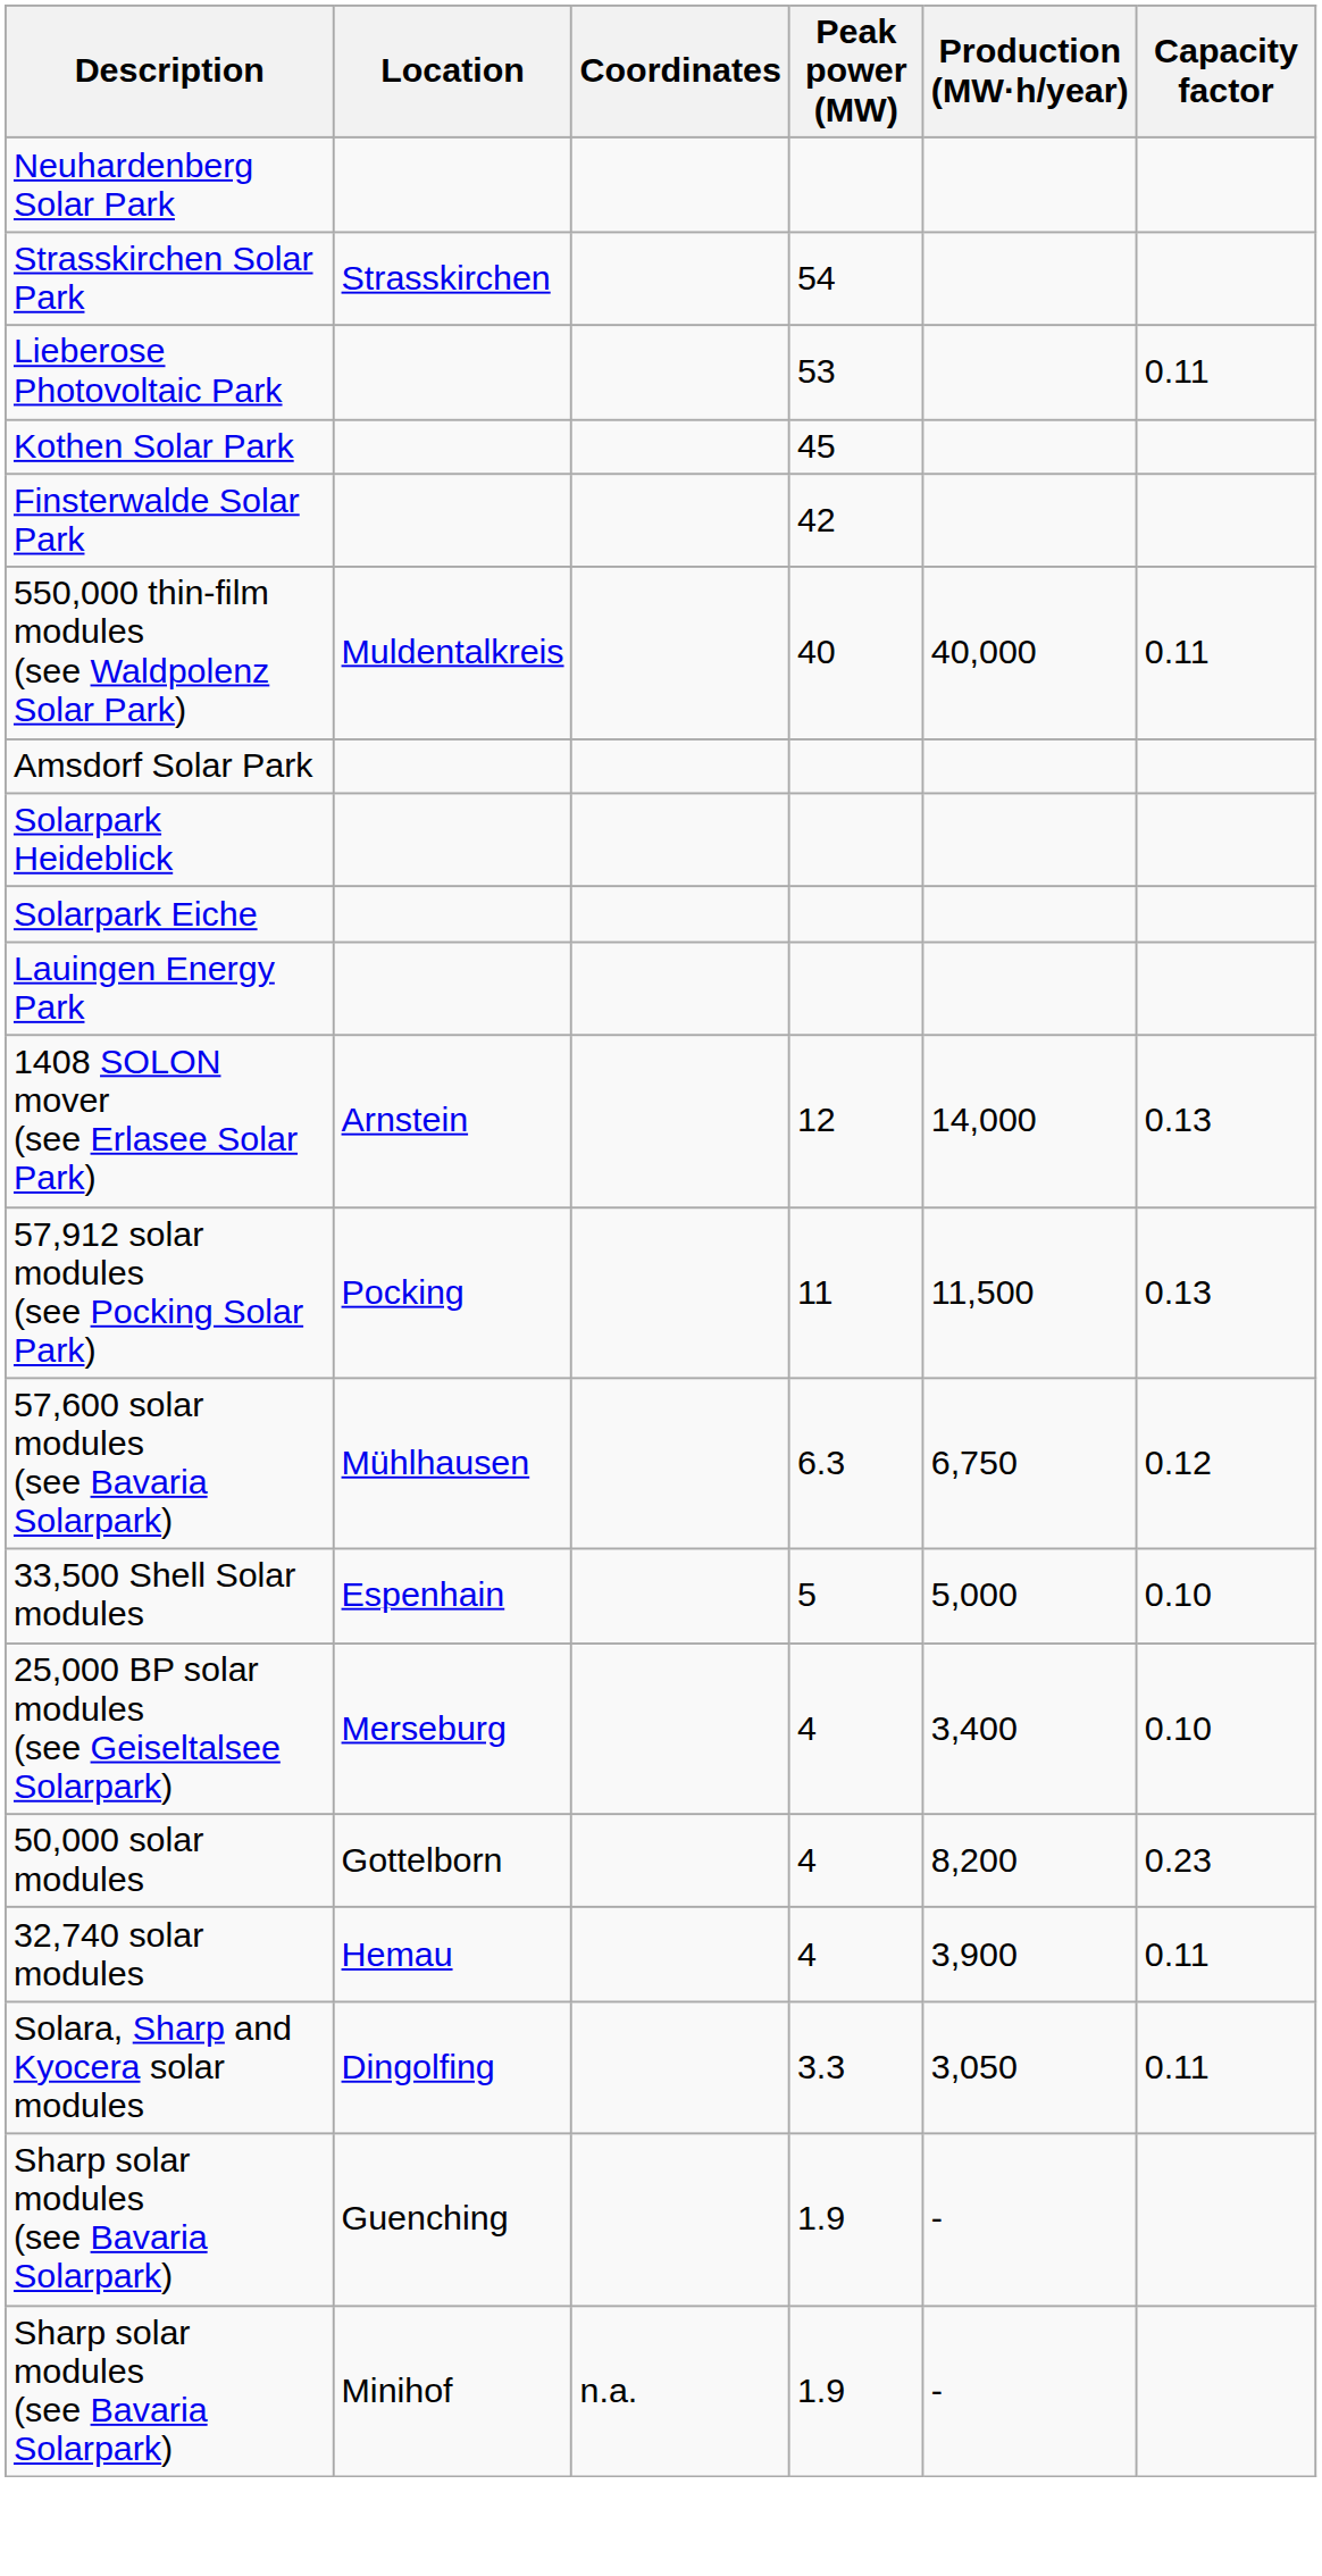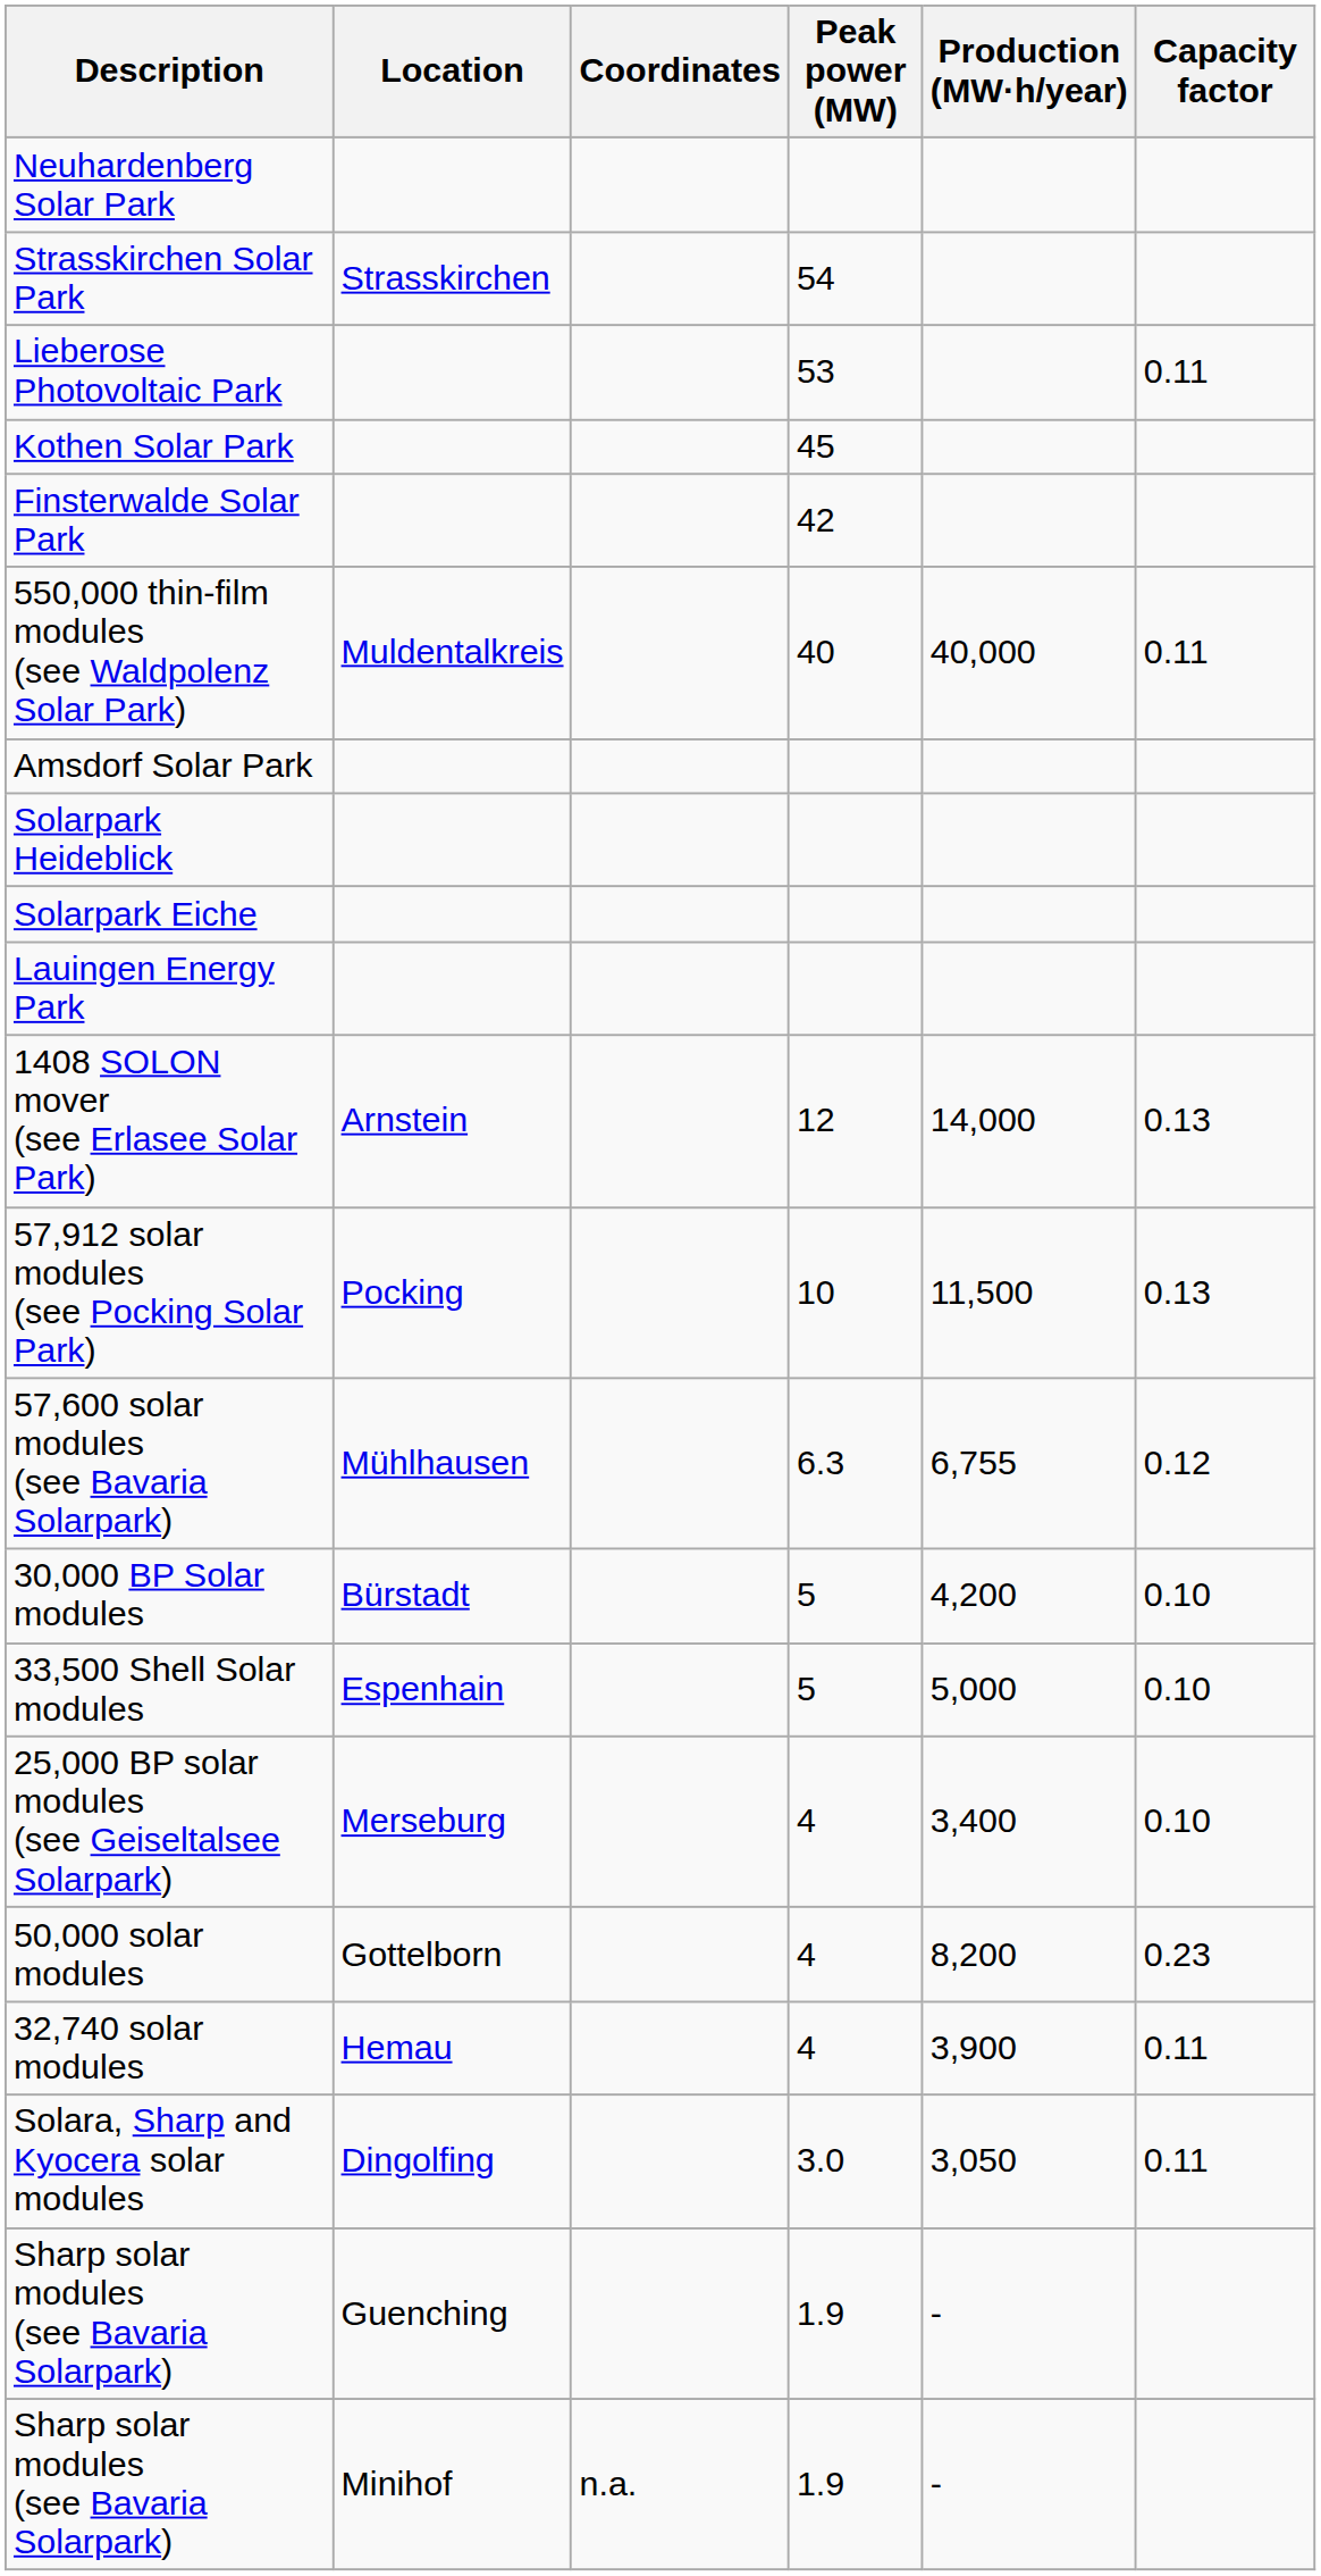 <table class="wikitable">
 <tr>
 <th>Description</th>
 <th>Location</th>
 <th>Coordinates</th>
 <th>Peak power<br> (MW)</th>
 <th>Production<br> (MW·h/year)</th>
 <th>Capacity factor</th>
 </tr>
 <tr>
 <td><a href='#'>Neuhardenberg Solar Park</a></td>
 <td></td>
 <td></td>
 <td></td>
 <td></td>
 <td></td>
 </tr>
 <tr>
 <td><a href='#'>Strasskirchen Solar Park</a></td>
 <td><a href='#'>Strasskirchen</a></td>
 <td></td>
 <td>54</td>
 <td></td>
 <td></td>
 </tr>
 <tr>
 <td><a href='#'>Lieberose Photovoltaic Park</a></td>
 <td></td>
 <td></td>
 <td>53</td>
 <td></td>
 <td>0.11</td>
 </tr>
 <tr>
 <td><a href='#'>Kothen Solar Park</a></td>
 <td></td>
 <td></td>
 <td>45</td>
 <td></td>
 <td></td>
 </tr>
 <tr>
 <td><a href='#'>Finsterwalde Solar Park</a></td>
 <td></td>
 <td></td>
 <td>42</td>
 <td></td>
 <td></td>
 </tr>
 <tr>
 <td>550,000 thin-film modules <br> (see <a href='#'>Waldpolenz Solar Park</a>)</td>
 <td><a href='#'>Muldentalkreis</a></td>
 <td></td>
 <td>40</td>
 <td>40,000</td>
 <td>0.11</td>
 </tr>
 <tr>
 <td>Amsdorf Solar Park</td>
 <td></td>
 <td></td>
 <td></td>
 <td></td>
 <td></td>
 </tr>
 <tr>
 <td><a href='#'>Solarpark Heideblick</a></td>
 <td></td>
 <td></td>
 <td></td>
 <td></td>
 <td></td>
 </tr>
 <tr>
 <td><a href='#'>Solarpark Eiche</a></td>
 <td></td>
 <td></td>
 <td></td>
 <td></td>
 <td></td>
 </tr>
 <tr>
 <td><a href='#'>Lauingen Energy Park</a></td>
 <td></td>
 <td></td>
 <td></td>
 <td></td>
 <td></td>
 </tr>
 <tr>
 <td>1408 <a href='#'>SOLON</a> mover <br> (see <a href='#'>Erlasee Solar Park</a>)</td>
 <td><a href='#'>Arnstein</a></td>
 <td></td>
 <td>12</td>
 <td>14,000</td>
 <td>0.13</td>
 </tr>
 <tr>
 <td>57,912 solar modules <br> (see <a href='#'>Pocking Solar Park</a>)</td>
 <td><a href='#'>Pocking</a></td>
 <td></td>
-<td>11</td>
+<td>10</td>
 <td>11,500</td>
 <td>0.13</td>
 </tr>
 <tr>
 <td>57,600 solar modules<br>(see <a href='#'>Bavaria Solarpark</a>)</td>
 <td><a href='#'>Mühlhausen</a></td>
 <td></td>
 <td>6.3</td>
-<td>6,750</td>
+<td>6,755</td>
 <td>0.12</td>
+</tr>
+<tr>
+<td>30,000 <a href='#'>BP Solar</a> modules</td>
+<td><a href='#'>Bürstadt</a></td>
+<td></td>
+<td>5</td>
+<td>4,200</td>
+<td>0.10</td>
 </tr>
 <tr>
 <td>33,500 Shell Solar modules</td>
 <td><a href='#'>Espenhain</a></td>
 <td></td>
 <td>5</td>
 <td>5,000</td>
 <td>0.10</td>
 </tr>
 <tr>
 <td>25,000 BP solar modules<br>(see <a href='#'>Geiseltalsee Solarpark</a>)</td>
 <td><a href='#'>Merseburg</a></td>
 <td></td>
 <td>4</td>
 <td>3,400</td>
 <td>0.10</td>
 </tr>
 <tr>
 <td>50,000 solar modules</td>
 <td>Gottelborn</td>
 <td></td>
 <td>4</td>
 <td>8,200</td>
 <td>0.23</td>
 </tr>
 <tr>
 <td>32,740 solar modules</td>
 <td><a href='#'>Hemau</a></td>
 <td></td>
 <td>4</td>
 <td>3,900</td>
 <td>0.11</td>
 </tr>
 <tr>
 <td>Solara, <a href='#'>Sharp</a> and <a href='#'>Kyocera</a> solar modules</td>
 <td><a href='#'>Dingolfing</a></td>
 <td></td>
-<td>3.3</td>
+<td>3.0</td>
 <td>3,050</td>
 <td>0.11</td>
 </tr>
 <tr>
 <td>Sharp solar modules<br>(see <a href='#'>Bavaria Solarpark</a>)</td>
 <td>Guenching</td>
 <td></td>
 <td>1.9</td>
 <td>-</td>
 <td></td>
 </tr>
 <tr>
 <td>Sharp solar modules<br>(see <a href='#'>Bavaria Solarpark</a>)</td>
 <td>Minihof</td>
 <td>n.a.</td>
 <td>1.9</td>
 <td>-</td>
 <td></td>
 </tr>
 </table>
